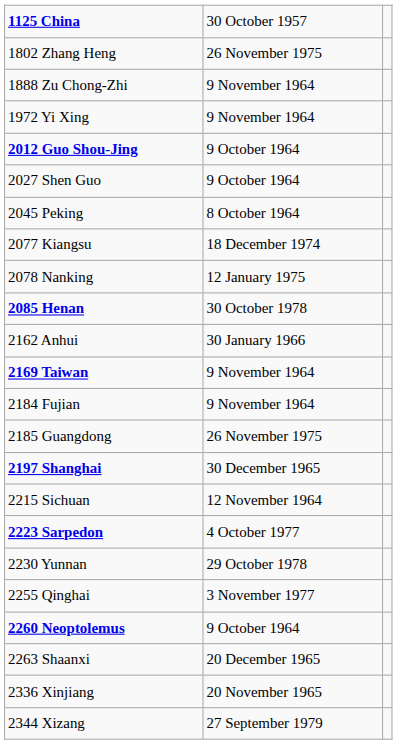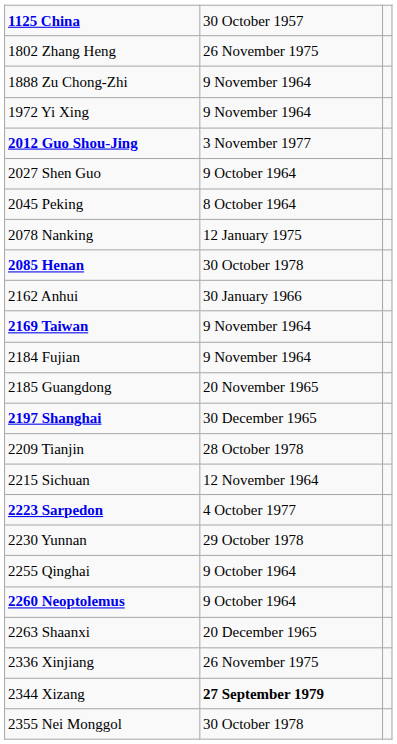 <table class="wikitable" style="font-size: 89%; float: left; width: 26em; margin-right: 1em; height: 700px">
 <tr>
 <td><strong><a href='#'>1125 China</a></strong></td>
 <td>30 October 1957</td>
 <td></td>
 </tr>
 <tr>
 <td>1802 Zhang Heng</td>
 <td>26 November 1975</td>
 <td></td>
 </tr>
 <tr>
 <td>1888 Zu Chong-Zhi</td>
 <td>9 November 1964</td>
 <td></td>
 </tr>
 <tr>
 <td>1972 Yi Xing</td>
 <td>9 November 1964</td>
 <td></td>
 </tr>
 <tr>
 <td><strong><a href='#'>2012 Guo Shou-Jing</a></strong></td>
-<td>9 October 1964</td>
+<td>3 November 1977</td>
 <td></td>
 </tr>
 <tr>
 <td>2027 Shen Guo</td>
 <td>9 October 1964</td>
 <td></td>
 </tr>
 <tr>
 <td>2045 Peking</td>
 <td>8 October 1964</td>
-<td></td>
-</tr>
-<tr>
-<td>2077 Kiangsu</td>
-<td>18 December 1974</td>
 <td></td>
 </tr>
 <tr>
 <td>2078 Nanking</td>
 <td>12 January 1975</td>
 <td></td>
 </tr>
 <tr>
 <td><strong><a href='#'>2085 Henan</a></strong></td>
 <td>30 October 1978</td>
 <td></td>
 </tr>
 <tr>
 <td>2162 Anhui</td>
 <td>30 January 1966</td>
 <td></td>
 </tr>
 <tr>
 <td><strong><a href='#'>2169 Taiwan</a></strong></td>
 <td>9 November 1964</td>
 <td></td>
 </tr>
 <tr>
 <td>2184 Fujian</td>
 <td>9 November 1964</td>
 <td></td>
 </tr>
 <tr>
 <td>2185 Guangdong</td>
-<td>26 November 1975</td>
+<td>20 November 1965</td>
 <td></td>
 </tr>
 <tr>
 <td><strong><a href='#'>2197 Shanghai</a></strong></td>
 <td>30 December 1965</td>
+<td></td>
+</tr>
+<tr>
+<td>2209 Tianjin</td>
+<td>28 October 1978</td>
 <td></td>
 </tr>
 <tr>
 <td>2215 Sichuan</td>
 <td>12 November 1964</td>
 <td></td>
 </tr>
 <tr>
 <td><strong><a href='#'>2223 Sarpedon</a></strong></td>
 <td>4 October 1977</td>
 <td></td>
 </tr>
 <tr>
 <td>2230 Yunnan</td>
 <td>29 October 1978</td>
 <td></td>
 </tr>
 <tr>
 <td>2255 Qinghai</td>
-<td>3 November 1977</td>
+<td>9 October 1964</td>
 <td></td>
 </tr>
 <tr>
 <td><strong><a href='#'>2260 Neoptolemus</a></strong></td>
 <td>9 October 1964</td>
 <td></td>
 </tr>
 <tr>
 <td>2263 Shaanxi</td>
 <td>20 December 1965</td>
 <td></td>
 </tr>
 <tr>
 <td>2336 Xinjiang</td>
-<td>20 November 1965</td>
+<td>26 November 1975</td>
 <td></td>
 </tr>
 <tr>
 <td>2344 Xizang</td>
-<td>27 September 1979</td>
+<td><strong>27 September 1979</strong></td>
+<td></td>
+</tr>
+<tr>
+<td>2355 Nei Monggol</td>
+<td>30 October 1978</td>
 <td></td>
 </tr>
 </table>
